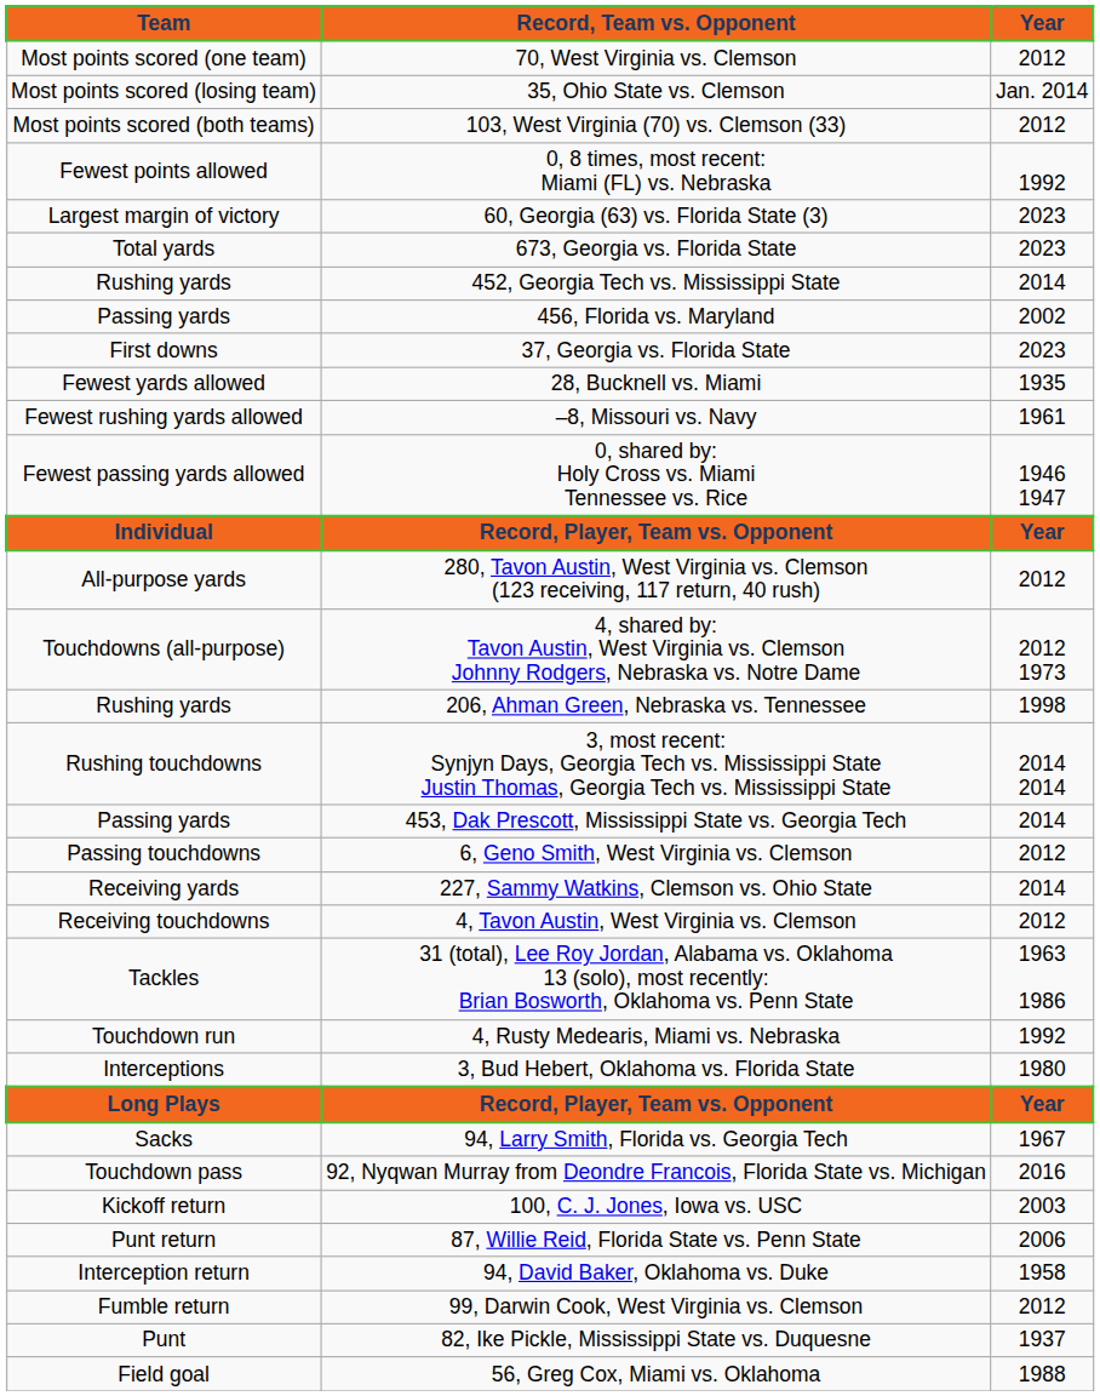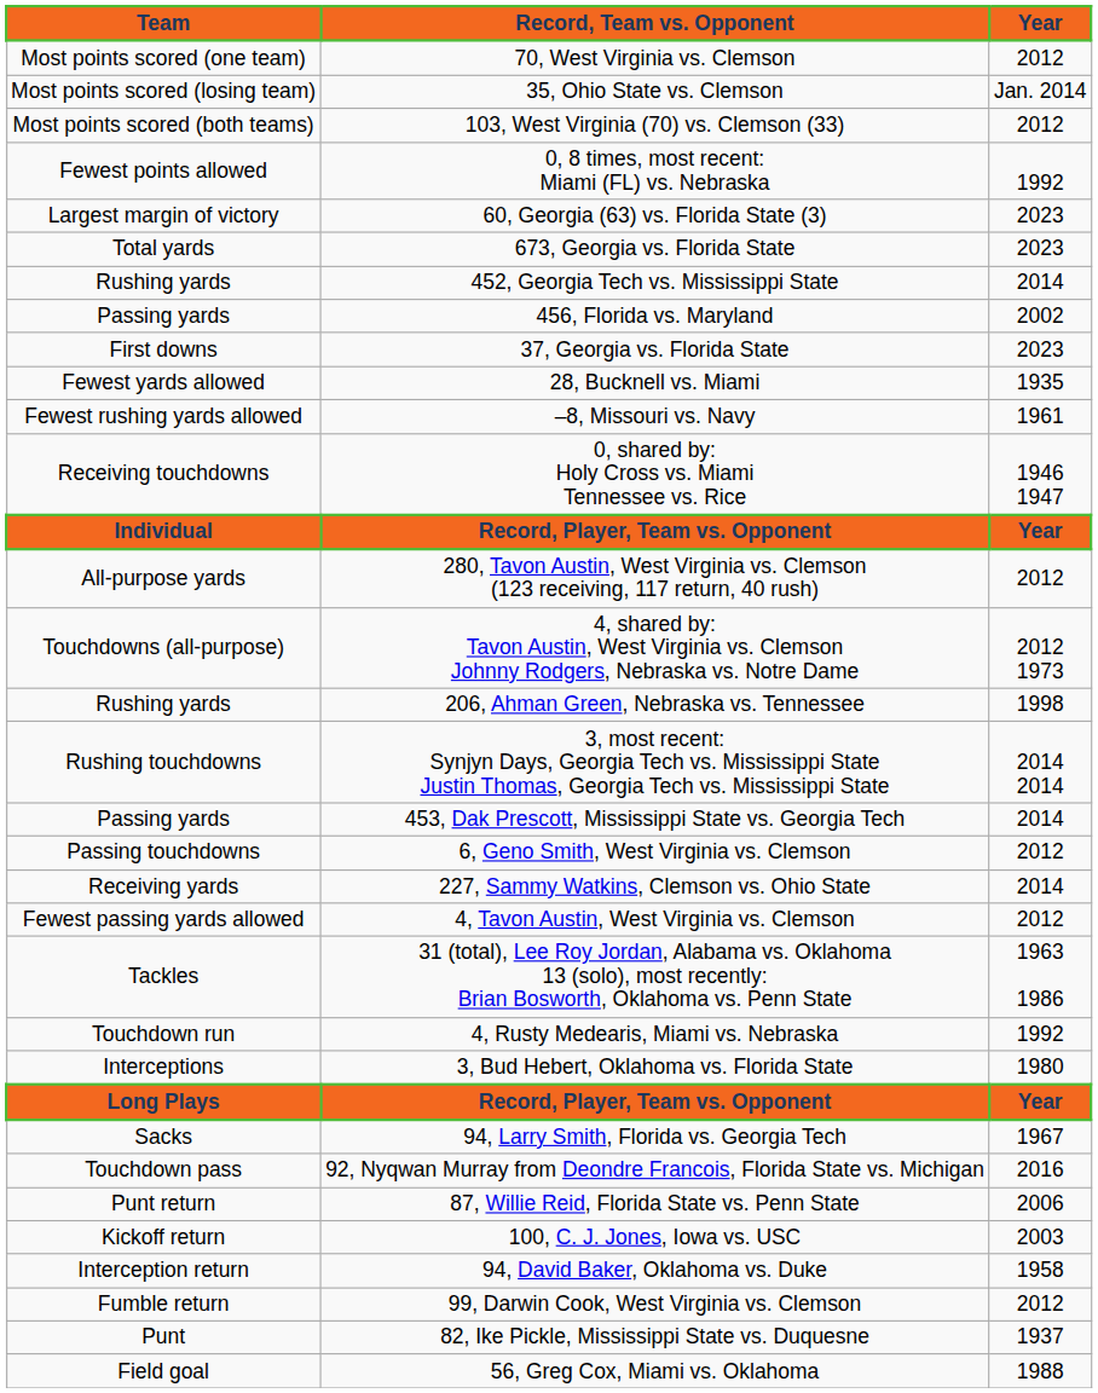 <table class="wikitable" style="text-align:center">
 <tr>
 <th style="background:#f3681f; color:#1b385e; border:2px solid #4dbd38;">Team</th>
 <th style="background:#f3681f; color:#1b385e; border:2px solid #4dbd38;">Record, Team vs. Opponent</th>
 <th style="background:#f3681f; color:#1b385e; border:2px solid #4dbd38;">Year</th>
 </tr>
 <tr>
 <td>Most points scored (one team)</td>
 <td>70, West Virginia vs. Clemson</td>
 <td>2012</td>
 </tr>
 <tr>
 <td>Most points scored (losing team)</td>
 <td>35, Ohio State vs. Clemson</td>
 <td>Jan. 2014</td>
 </tr>
 <tr>
 <td>Most points scored (both teams)</td>
 <td>103, West Virginia (70) vs. Clemson (33)</td>
 <td>2012</td>
 </tr>
 <tr>
 <td>Fewest points allowed</td>
 <td>0, 8 times, most recent:<br>Miami (FL) vs. Nebraska</td>
 <td> <br>1992</td>
 </tr>
 <tr>
 <td>Largest margin of victory</td>
 <td>60, Georgia (63) vs. Florida State (3)</td>
 <td>2023</td>
 </tr>
 <tr>
 <td>Total yards</td>
 <td>673, Georgia vs. Florida State</td>
 <td>2023</td>
 </tr>
 <tr>
 <td>Rushing yards</td>
 <td>452, Georgia Tech vs. Mississippi State</td>
 <td>2014</td>
 </tr>
 <tr>
 <td>Passing yards</td>
 <td>456, Florida vs. Maryland</td>
 <td>2002</td>
 </tr>
 <tr>
 <td>First downs</td>
 <td>37, Georgia vs. Florida State</td>
 <td>2023</td>
 </tr>
 <tr>
 <td>Fewest yards allowed</td>
 <td>28, Bucknell vs. Miami</td>
 <td>1935</td>
 </tr>
 <tr>
 <td>Fewest rushing yards allowed</td>
 <td>–8, Missouri vs. Navy</td>
 <td>1961</td>
 </tr>
 <tr>
-<td>Fewest passing yards allowed</td>
+<td>Receiving touchdowns</td>
 <td>0, shared by:<br>Holy Cross vs. Miami<br>Tennessee vs. Rice<br></td>
 <td><br>1946<br>1947</td>
 </tr>
 <tr>
 <th style="background:#f3681f; color:#1b385e; border:2px solid #4dbd38;">Individual</th>
 <th style="background:#f3681f; color:#1b385e; border:2px solid #4dbd38;">Record, Player, Team vs. Opponent</th>
 <th style="background:#f3681f; color:#1b385e; border:2px solid #4dbd38;">Year</th>
 </tr>
 <tr>
 <td>All-purpose yards</td>
 <td>280, <a href='#'>Tavon Austin</a>, West Virginia vs. Clemson<br>(123 receiving, 117 return, 40 rush)</td>
 <td>2012</td>
 </tr>
 <tr>
 <td>Touchdowns (all-purpose)</td>
 <td>4, shared by:<br><a href='#'>Tavon Austin</a>, West Virginia vs. Clemson<br><a href='#'>Johnny Rodgers</a>, Nebraska vs. Notre Dame</td>
 <td><br>2012<br>1973</td>
 </tr>
 <tr>
 <td>Rushing yards</td>
 <td>206, <a href='#'>Ahman Green</a>, Nebraska vs. Tennessee</td>
 <td>1998</td>
 </tr>
 <tr>
 <td>Rushing touchdowns</td>
 <td>3, most recent:<br>Synjyn Days, Georgia Tech vs. Mississippi State<br><a href='#'>Justin Thomas</a>, Georgia Tech vs. Mississippi State</td>
 <td><br>2014<br>2014</td>
 </tr>
 <tr>
 <td>Passing yards</td>
 <td>453, <a href='#'>Dak Prescott</a>, Mississippi State vs. Georgia Tech</td>
 <td>2014</td>
 </tr>
 <tr>
 <td>Passing touchdowns</td>
 <td>6, <a href='#'>Geno Smith</a>, West Virginia vs. Clemson</td>
 <td>2012</td>
 </tr>
 <tr>
 <td>Receiving yards</td>
 <td>227, <a href='#'>Sammy Watkins</a>, Clemson vs. Ohio State</td>
 <td>2014</td>
 </tr>
 <tr>
-<td>Receiving touchdowns</td>
+<td>Fewest passing yards allowed</td>
 <td>4, <a href='#'>Tavon Austin</a>, West Virginia vs. Clemson</td>
 <td>2012</td>
 </tr>
 <tr>
 <td>Tackles</td>
 <td>31 (total), <a href='#'>Lee Roy Jordan</a>, Alabama vs. Oklahoma<br>13 (solo), most recently:<br><a href='#'>Brian Bosworth</a>, Oklahoma vs. Penn State</td>
 <td>1963<br> <br>1986</td>
 </tr>
 <tr>
 <td>Touchdown run</td>
 <td>4, Rusty Medearis, Miami vs. Nebraska</td>
 <td>1992</td>
 </tr>
 <tr>
 <td>Interceptions</td>
 <td>3, Bud Hebert, Oklahoma vs. Florida State</td>
 <td>1980</td>
 </tr>
 <tr>
 <th style="background:#f3681f; color:#1b385e; border:2px solid #4dbd38;">Long Plays</th>
 <th style="background:#f3681f; color:#1b385e; border:2px solid #4dbd38;">Record, Player, Team vs. Opponent</th>
 <th style="background:#f3681f; color:#1b385e; border:2px solid #4dbd38;">Year</th>
 </tr>
 <tr>
 <td>Sacks</td>
 <td>94, <a href='#'>Larry Smith</a>, Florida vs. Georgia Tech</td>
 <td>1967</td>
 </tr>
 <tr>
 <td>Touchdown pass</td>
 <td>92, Nyqwan Murray from <a href='#'>Deondre Francois</a>, Florida State vs. Michigan</td>
 <td>2016</td>
 </tr>
 <tr>
+<td>Punt return</td>
+<td>87, <a href='#'>Willie Reid</a>, Florida State vs. Penn State</td>
+<td>2006</td>
+</tr>
+<tr>
 <td>Kickoff return</td>
 <td>100, <a href='#'>C. J. Jones</a>, Iowa vs. USC</td>
 <td>2003</td>
-</tr>
-<tr>
-<td>Punt return</td>
-<td>87, <a href='#'>Willie Reid</a>, Florida State vs. Penn State</td>
-<td>2006</td>
 </tr>
 <tr>
 <td>Interception return</td>
 <td>94, <a href='#'>David Baker</a>, Oklahoma vs. Duke</td>
 <td>1958</td>
 </tr>
 <tr>
 <td>Fumble return</td>
 <td>99, Darwin Cook, West Virginia vs. Clemson</td>
 <td>2012</td>
 </tr>
 <tr>
 <td>Punt</td>
 <td>82, Ike Pickle, Mississippi State vs. Duquesne</td>
 <td>1937</td>
 </tr>
 <tr>
 <td>Field goal</td>
 <td>56, Greg Cox, Miami vs. Oklahoma</td>
 <td>1988</td>
 </tr>
 </table>
